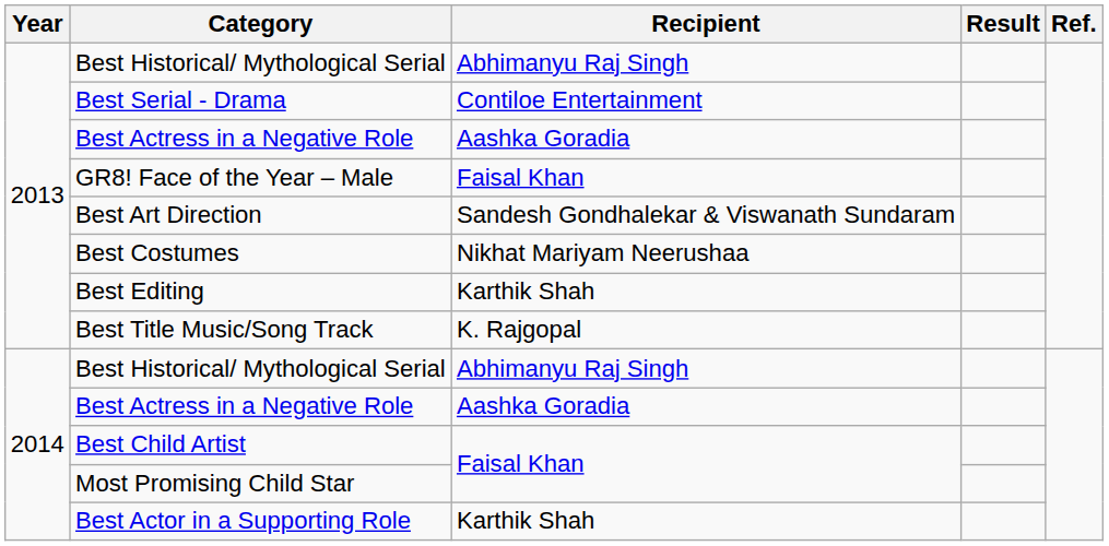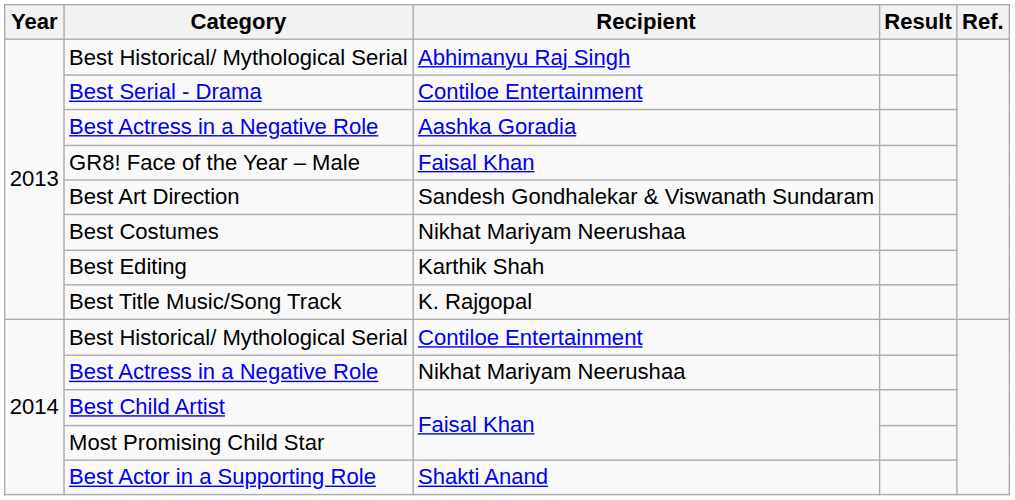 <table class="wikitable">
 <tr>
 <th>Year</th>
 <th>Category</th>
 <th>Recipient</th>
 <th>Result</th>
 <th>Ref.</th>
 </tr>
 <tr>
 <td rowspan="8">2013</td>
 <td>Best Historical/ Mythological Serial</td>
 <td><a href='#'>Abhimanyu Raj Singh</a></td>
 <td></td>
 <td rowspan="8"></td>
 </tr>
 <tr>
 <td><a href='#'>Best Serial - Drama</a></td>
 <td><a href='#'>Contiloe Entertainment</a></td>
 <td></td>
 </tr>
 <tr>
 <td><a href='#'>Best Actress in a Negative Role</a></td>
 <td><a href='#'>Aashka Goradia</a></td>
 <td></td>
 </tr>
 <tr>
 <td>GR8! Face of the Year – Male</td>
 <td><a href='#'>Faisal Khan</a></td>
 <td></td>
 </tr>
 <tr>
 <td>Best Art Direction</td>
 <td>Sandesh Gondhalekar & Viswanath Sundaram</td>
 <td></td>
 </tr>
 <tr>
 <td>Best Costumes</td>
 <td>Nikhat Mariyam Neerushaa</td>
 <td></td>
 </tr>
 <tr>
 <td>Best Editing</td>
 <td>Karthik Shah</td>
 <td></td>
 </tr>
 <tr>
 <td>Best Title Music/Song Track</td>
 <td>K. Rajgopal</td>
 <td></td>
 </tr>
 <tr>
 <td rowspan="5">2014</td>
 <td>Best Historical/ Mythological Serial</td>
-<td><a href='#'>Abhimanyu Raj Singh</a></td>
+<td><a href='#'>Contiloe Entertainment</a></td>
 <td></td>
 <td rowspan="5"></td>
 </tr>
 <tr>
 <td><a href='#'>Best Actress in a Negative Role</a></td>
-<td><a href='#'>Aashka Goradia</a></td>
+<td>Nikhat Mariyam Neerushaa</td>
 <td></td>
 </tr>
 <tr>
 <td><a href='#'>Best Child Artist</a></td>
 <td rowspan="2"><a href='#'>Faisal Khan</a></td>
 <td></td>
 </tr>
 <tr>
 <td>Most Promising Child Star</td>
 <td></td>
 </tr>
 <tr>
 <td><a href='#'>Best Actor in a Supporting Role</a></td>
-<td>Karthik Shah</td>
+<td><a href='#'>Shakti Anand</a></td>
 <td></td>
 </tr>
 </table>
